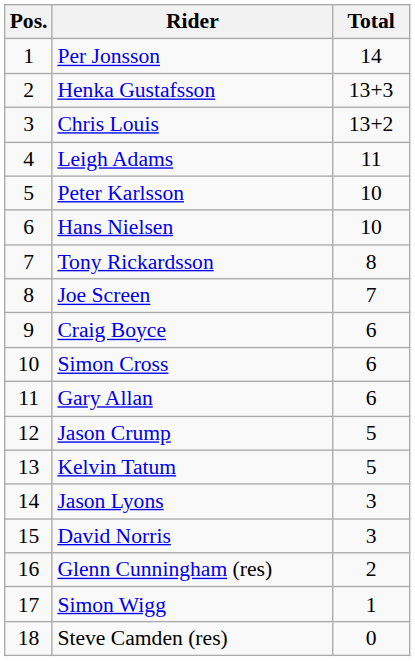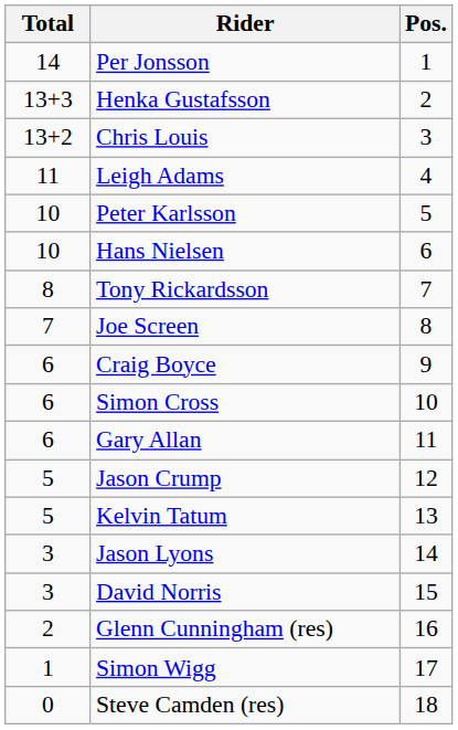 <table class=wikitable>
 <tr>
+<th width=50px>Total</th>
+<th width=200px>Rider</th>
 <th width=25px>Pos.</th>
-<th width=200px>Rider</th>
-<th width=50px>Total</th>
 </tr>
 <tr align=center >
+<td>14</td>
+<td align=left> <a href='#'>Per Jonsson</a></td>
 <td>1</td>
-<td align=left> <a href='#'>Per Jonsson</a></td>
-<td>14</td>
 </tr>
 <tr align=center>
+<td>13+3</td>
+<td align=left> <a href='#'>Henka Gustafsson</a></td>
 <td>2</td>
-<td align=left> <a href='#'>Henka Gustafsson</a></td>
-<td>13+3</td>
 </tr>
 <tr align=center>
+<td>13+2</td>
+<td align=left> <a href='#'>Chris Louis</a></td>
 <td>3</td>
-<td align=left> <a href='#'>Chris Louis</a></td>
-<td>13+2</td>
 </tr>
 <tr align=center>
+<td>11</td>
+<td align=left> <a href='#'>Leigh Adams</a></td>
 <td>4</td>
-<td align=left> <a href='#'>Leigh Adams</a></td>
+</tr>
+<tr align=center>
+<td>10</td>
+<td align=left> <a href='#'>Peter Karlsson</a></td>
+<td>5</td>
+</tr>
+<tr align=center>
+<td>10</td>
+<td align=left> <a href='#'>Hans Nielsen</a></td>
+<td>6</td>
+</tr>
+<tr align=center>
+<td>8</td>
+<td align=left> <a href='#'>Tony Rickardsson</a></td>
+<td>7</td>
+</tr>
+<tr align=center>
+<td>7</td>
+<td align=left> <a href='#'>Joe Screen</a></td>
+<td>8</td>
+</tr>
+<tr align=center>
+<td>6</td>
+<td align=left> <a href='#'>Craig Boyce</a></td>
+<td>9</td>
+</tr>
+<tr align=center>
+<td>6</td>
+<td align=left> <a href='#'>Simon Cross</a></td>
+<td>10</td>
+</tr>
+<tr align=center>
+<td>6</td>
+<td align=left> <a href='#'>Gary Allan</a></td>
 <td>11</td>
 </tr>
 <tr align=center>
 <td>5</td>
-<td align=left> <a href='#'>Peter Karlsson</a></td>
-<td>10</td>
+<td align=left> <a href='#'>Jason Crump</a></td>
+<td>12</td>
 </tr>
 <tr align=center>
-<td>6</td>
-<td align=left> <a href='#'>Hans Nielsen</a></td>
-<td>10</td>
+<td>5</td>
+<td align=left> <a href='#'>Kelvin Tatum</a></td>
+<td>13</td>
 </tr>
 <tr align=center>
-<td>7</td>
-<td align=left> <a href='#'>Tony Rickardsson</a></td>
-<td>8</td>
+<td>3</td>
+<td align=left> <a href='#'>Jason Lyons</a></td>
+<td>14</td>
 </tr>
 <tr align=center>
-<td>8</td>
-<td align=left> <a href='#'>Joe Screen</a></td>
-<td>7</td>
+<td>3</td>
+<td align=left> <a href='#'>David Norris</a></td>
+<td>15</td>
 </tr>
 <tr align=center>
-<td>9</td>
-<td align=left> <a href='#'>Craig Boyce</a></td>
-<td>6</td>
+<td>2</td>
+<td align=left> <a href='#'>Glenn Cunningham</a> (res)</td>
+<td>16</td>
 </tr>
 <tr align=center>
-<td>10</td>
-<td align=left> <a href='#'>Simon Cross</a></td>
-<td>6</td>
+<td>1</td>
+<td align=left> <a href='#'>Simon Wigg</a></td>
+<td>17</td>
 </tr>
 <tr align=center>
-<td>11</td>
-<td align=left> <a href='#'>Gary Allan</a></td>
-<td>6</td>
-</tr>
-<tr align=center>
-<td>12</td>
-<td align=left> <a href='#'>Jason Crump</a></td>
-<td>5</td>
-</tr>
-<tr align=center>
-<td>13</td>
-<td align=left> <a href='#'>Kelvin Tatum</a></td>
-<td>5</td>
-</tr>
-<tr align=center>
-<td>14</td>
-<td align=left> <a href='#'>Jason Lyons</a></td>
-<td>3</td>
-</tr>
-<tr align=center>
-<td>15</td>
-<td align=left> <a href='#'>David Norris</a></td>
-<td>3</td>
-</tr>
-<tr align=center>
-<td>16</td>
-<td align=left> <a href='#'>Glenn Cunningham</a> (res)</td>
-<td>2</td>
-</tr>
-<tr align=center>
-<td>17</td>
-<td align=left> <a href='#'>Simon Wigg</a></td>
-<td>1</td>
-</tr>
-<tr align=center>
+<td>0</td>
+<td align=left> Steve Camden (res)</td>
 <td>18</td>
-<td align=left> Steve Camden (res)</td>
-<td>0</td>
 </tr>
 </table>
